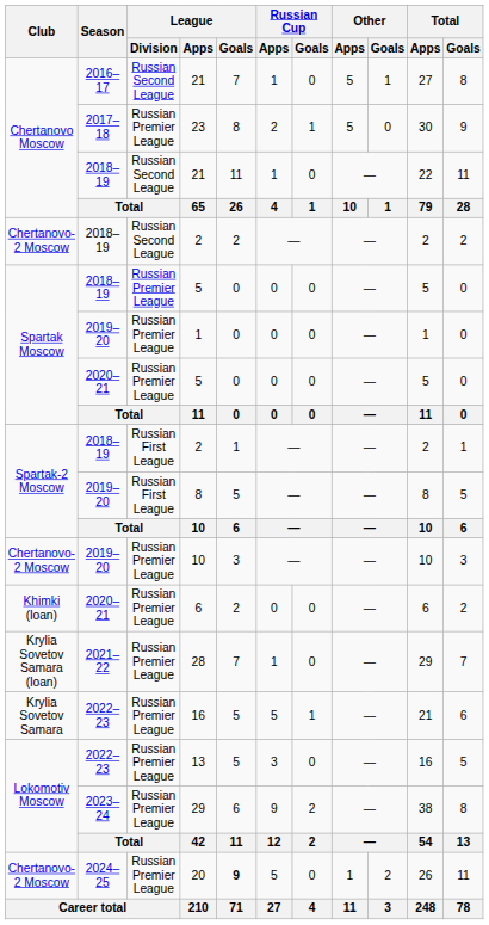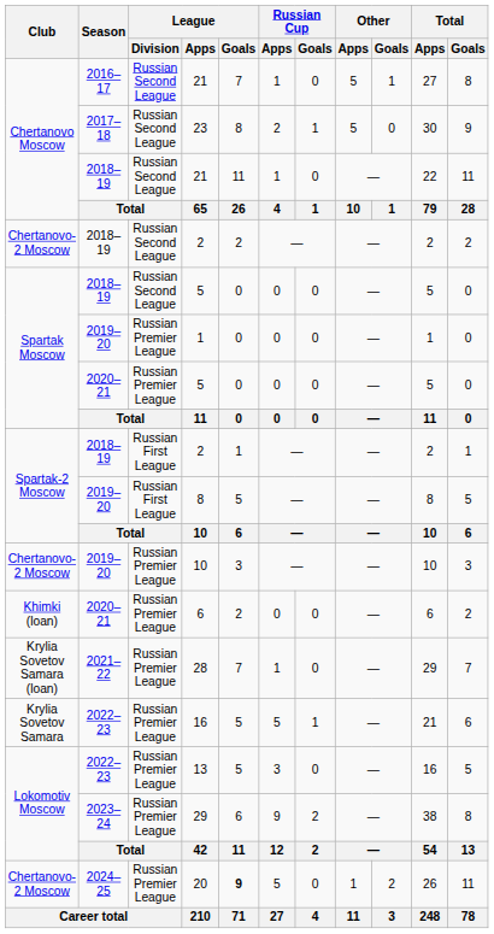 <table class="wikitable" style="text-align: center;">
 <tr>
 <th rowspan="2">Club</th>
 <th rowspan="2">Season</th>
 <th colspan="3">League</th>
 <th colspan="2"><a href='#'>Russian Cup</a></th>
 <th colspan="2">Other</th>
 <th colspan="2">Total</th>
 </tr>
 <tr>
 <th>Division</th>
 <th>Apps</th>
 <th>Goals</th>
 <th>Apps</th>
 <th>Goals</th>
 <th>Apps</th>
 <th>Goals</th>
 <th>Apps</th>
 <th>Goals</th>
 </tr>
 <tr>
 <td rowspan="4"><a href='#'>Chertanovo Moscow</a></td>
 <td><a href='#'>2016–17</a></td>
 <td><a href='#'>Russian Second League</a></td>
 <td>21</td>
 <td>7</td>
 <td>1</td>
 <td>0</td>
 <td>5</td>
 <td>1</td>
 <td>27</td>
 <td>8</td>
 </tr>
 <tr>
 <td><a href='#'>2017–18</a></td>
-<td>Russian Premier League</td>
+<td>Russian Second League</td>
 <td>23</td>
 <td>8</td>
 <td>2</td>
 <td>1</td>
 <td>5</td>
 <td>0</td>
 <td>30</td>
 <td>9</td>
 </tr>
 <tr>
 <td><a href='#'>2018–19</a></td>
 <td>Russian Second League</td>
 <td>21</td>
 <td>11</td>
 <td>1</td>
 <td>0</td>
 <td colspan="2">—</td>
 <td>22</td>
 <td>11</td>
 </tr>
 <tr>
 <th colspan="2">Total</th>
 <th>65</th>
 <th>26</th>
 <th>4</th>
 <th>1</th>
 <th>10</th>
 <th>1</th>
 <th>79</th>
 <th>28</th>
 </tr>
 <tr>
 <td><a href='#'>Chertanovo-2 Moscow</a></td>
 <td>2018–19</td>
 <td>Russian Second League</td>
 <td>2</td>
 <td>2</td>
 <td colspan="2">—</td>
 <td colspan="2">—</td>
 <td>2</td>
 <td>2</td>
 </tr>
 <tr>
 <td rowspan="4"><a href='#'>Spartak Moscow</a></td>
 <td><a href='#'>2018–19</a></td>
-<td><a href='#'>Russian Premier League</a></td>
+<td>Russian Second League</td>
 <td>5</td>
 <td>0</td>
 <td>0</td>
 <td>0</td>
 <td colspan="2">—</td>
 <td>5</td>
 <td>0</td>
 </tr>
 <tr>
 <td><a href='#'>2019–20</a></td>
 <td>Russian Premier League</td>
 <td>1</td>
 <td>0</td>
 <td>0</td>
 <td>0</td>
 <td colspan="2">—</td>
 <td>1</td>
 <td>0</td>
 </tr>
 <tr>
 <td><a href='#'>2020–21</a></td>
 <td>Russian Premier League</td>
 <td>5</td>
 <td>0</td>
 <td>0</td>
 <td>0</td>
 <td colspan="2">—</td>
 <td>5</td>
 <td>0</td>
 </tr>
 <tr>
 <th colspan="2">Total</th>
 <th>11</th>
 <th>0</th>
 <th>0</th>
 <th>0</th>
 <th colspan="2">—</th>
 <th>11</th>
 <th>0</th>
 </tr>
 <tr>
 <td rowspan="3"><a href='#'>Spartak-2 Moscow</a></td>
 <td><a href='#'>2018–19</a></td>
 <td>Russian First League</td>
 <td>2</td>
 <td>1</td>
 <td colspan="2">—</td>
 <td colspan="2">—</td>
 <td>2</td>
 <td>1</td>
 </tr>
 <tr>
 <td><a href='#'>2019–20</a></td>
 <td>Russian First League</td>
 <td>8</td>
 <td>5</td>
 <td colspan="2">—</td>
 <td colspan="2">—</td>
 <td>8</td>
 <td>5</td>
 </tr>
 <tr>
 <th colspan="2">Total</th>
 <th>10</th>
 <th>6</th>
 <th colspan="2">—</th>
 <th colspan="2">—</th>
 <th>10</th>
 <th>6</th>
 </tr>
 <tr>
 <td><a href='#'>Chertanovo-2 Moscow</a></td>
 <td><a href='#'>2019–20</a></td>
 <td>Russian Premier League</td>
 <td>10</td>
 <td>3</td>
 <td colspan="2">—</td>
 <td colspan="2">—</td>
 <td>10</td>
 <td>3</td>
 </tr>
 <tr>
 <td><a href='#'>Khimki</a> (loan)</td>
 <td><a href='#'>2020–21</a></td>
 <td>Russian Premier League</td>
 <td>6</td>
 <td>2</td>
 <td>0</td>
 <td>0</td>
 <td colspan="2">—</td>
 <td>6</td>
 <td>2</td>
 </tr>
 <tr>
 <td>Krylia Sovetov Samara (loan)</td>
 <td><a href='#'>2021–22</a></td>
 <td>Russian Premier League</td>
 <td>28</td>
 <td>7</td>
 <td>1</td>
 <td>0</td>
 <td colspan="2">—</td>
 <td>29</td>
 <td>7</td>
 </tr>
 <tr>
 <td>Krylia Sovetov Samara</td>
 <td><a href='#'>2022–23</a></td>
 <td>Russian Premier League</td>
 <td>16</td>
 <td>5</td>
 <td>5</td>
 <td>1</td>
 <td colspan="2">—</td>
 <td>21</td>
 <td>6</td>
 </tr>
 <tr>
 <td rowspan="3"><a href='#'>Lokomotiv Moscow</a></td>
 <td><a href='#'>2022–23</a></td>
 <td>Russian Premier League</td>
 <td>13</td>
 <td>5</td>
 <td>3</td>
 <td>0</td>
 <td colspan="2">—</td>
 <td>16</td>
 <td>5</td>
 </tr>
 <tr>
 <td><a href='#'>2023–24</a></td>
 <td>Russian Premier League</td>
 <td>29</td>
 <td>6</td>
 <td>9</td>
 <td>2</td>
 <td colspan="2">—</td>
 <td>38</td>
 <td>8</td>
 </tr>
 <tr>
 <th colspan="2">Total</th>
 <th>42</th>
 <th>11</th>
 <th>12</th>
 <th>2</th>
 <th colspan="2">—</th>
 <th>54</th>
 <th>13</th>
 </tr>
 <tr>
 <td><a href='#'>Chertanovo-2 Moscow</a></td>
 <td><a href='#'>2024–25</a></td>
 <td>Russian Premier League</td>
 <td>20</td>
 <td><strong>9</strong></td>
 <td>5</td>
 <td>0</td>
 <td>1</td>
 <td>2</td>
 <td>26</td>
 <td>11</td>
 </tr>
 <tr>
 <th colspan="3">Career total</th>
 <th>210</th>
 <th>71</th>
 <th>27</th>
 <th>4</th>
 <th>11</th>
 <th>3</th>
 <th>248</th>
 <th>78</th>
 </tr>
 </table>
